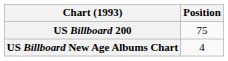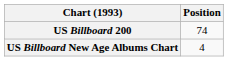 <table class="wikitable plainrowheaders" style="text-align:center;">
 <tr>
 <th>Chart (1993)</th>
 <th>Position</th>
 </tr>
 <tr>
 <th scope="row">US <em>Billboard</em> 200</th>
-<td>75</td>
+<td>74</td>
 </tr>
 <tr>
 <th scope="row">US <em>Billboard</em> New Age Albums Chart</th>
 <td>4</td>
 </tr>
 </table>
